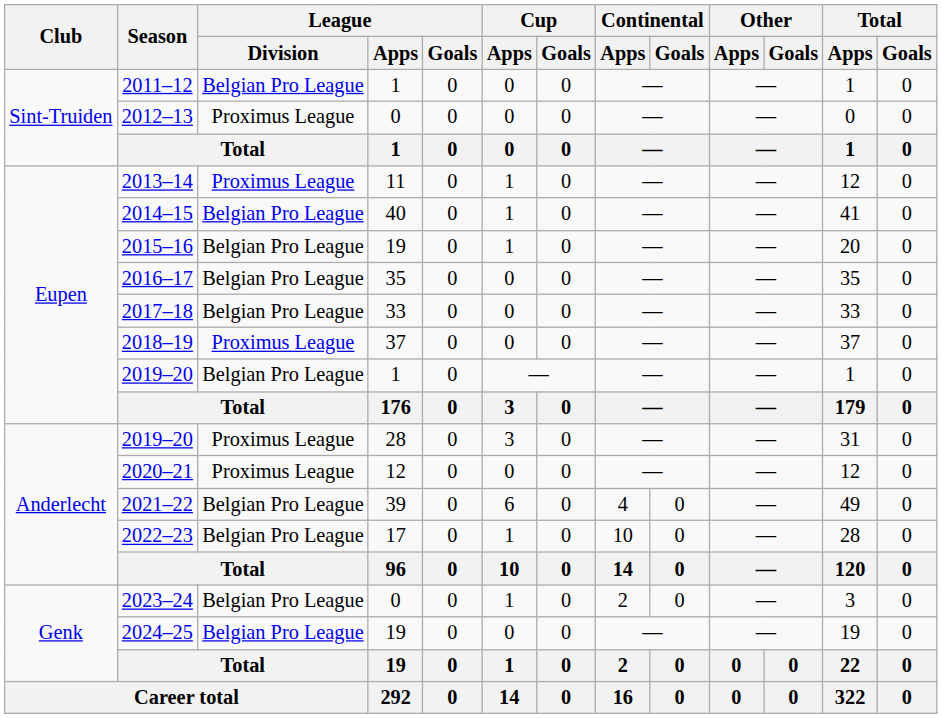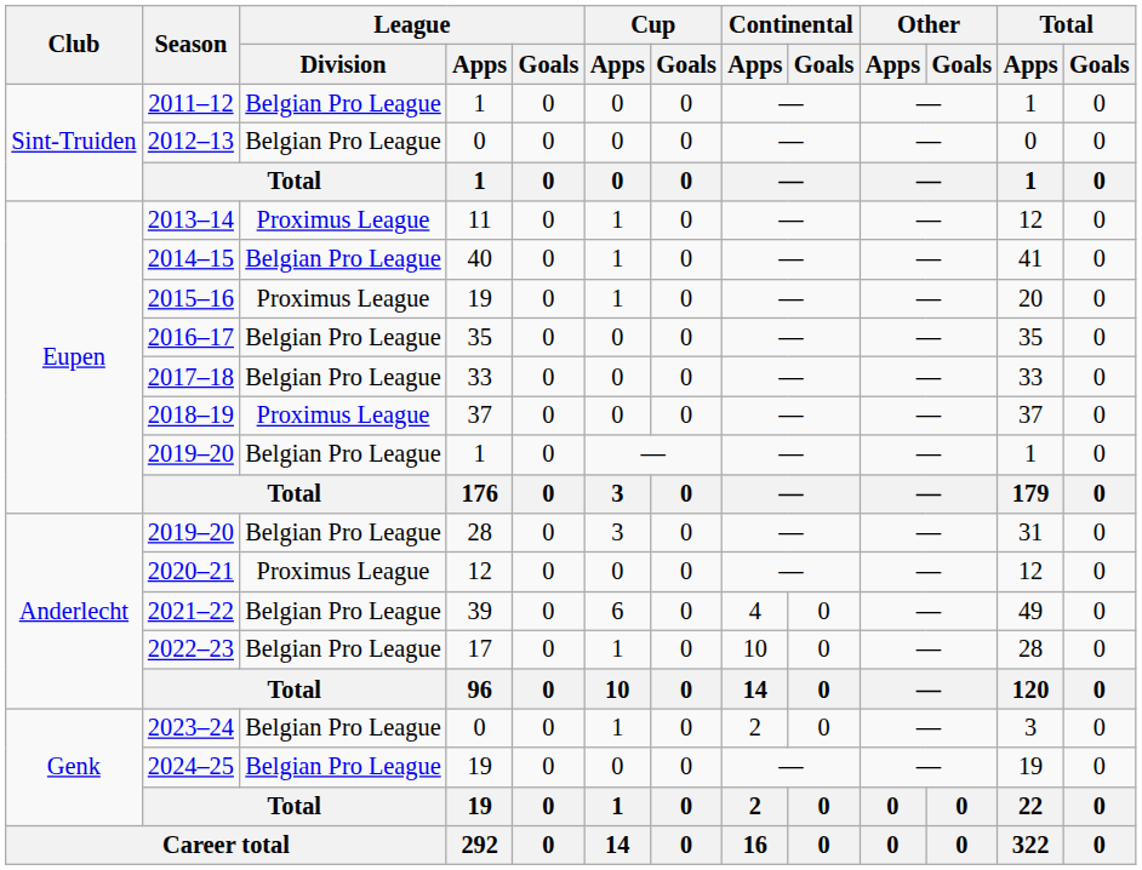 <table class="wikitable" style="text-align:center">
 <tr>
 <th rowspan="2">Club</th>
 <th rowspan="2">Season</th>
 <th colspan="3">League</th>
 <th colspan="2">Cup</th>
 <th colspan="2">Continental</th>
 <th colspan="2">Other</th>
 <th colspan="2">Total</th>
 </tr>
 <tr>
 <th>Division</th>
 <th>Apps</th>
 <th>Goals</th>
 <th>Apps</th>
 <th>Goals</th>
 <th>Apps</th>
 <th>Goals</th>
 <th>Apps</th>
 <th>Goals</th>
 <th>Apps</th>
 <th>Goals</th>
 </tr>
 <tr>
 <td rowspan="3"><a href='#'>Sint-Truiden</a></td>
 <td><a href='#'>2011–12</a></td>
 <td><a href='#'>Belgian Pro League</a></td>
 <td>1</td>
 <td>0</td>
 <td>0</td>
 <td>0</td>
 <td colspan="2">—</td>
 <td colspan="2">—</td>
 <td>1</td>
 <td>0</td>
 </tr>
 <tr>
 <td><a href='#'>2012–13</a></td>
-<td>Proximus League</td>
+<td>Belgian Pro League</td>
 <td>0</td>
 <td>0</td>
 <td>0</td>
 <td>0</td>
 <td colspan="2">—</td>
 <td colspan="2">—</td>
 <td>0</td>
 <td>0</td>
 </tr>
 <tr>
 <th colspan=2>Total</th>
 <th>1</th>
 <th>0</th>
 <th>0</th>
 <th>0</th>
 <th colspan="2">—</th>
 <th colspan="2">—</th>
 <th>1</th>
 <th>0</th>
 </tr>
 <tr>
 <td rowspan="8"><a href='#'>Eupen</a></td>
 <td><a href='#'>2013–14</a></td>
 <td><a href='#'>Proximus League</a></td>
 <td>11</td>
 <td>0</td>
 <td>1</td>
 <td>0</td>
 <td colspan="2">—</td>
 <td colspan="2">—</td>
 <td>12</td>
 <td>0</td>
 </tr>
 <tr>
 <td><a href='#'>2014–15</a></td>
 <td><a href='#'>Belgian Pro League</a></td>
 <td>40</td>
 <td>0</td>
 <td>1</td>
 <td>0</td>
 <td colspan="2">—</td>
 <td colspan="2">—</td>
 <td>41</td>
 <td>0</td>
 </tr>
 <tr>
 <td><a href='#'>2015–16</a></td>
-<td>Belgian Pro League</td>
+<td>Proximus League</td>
 <td>19</td>
 <td>0</td>
 <td>1</td>
 <td>0</td>
 <td colspan="2">—</td>
 <td colspan="2">—</td>
 <td>20</td>
 <td>0</td>
 </tr>
 <tr>
 <td><a href='#'>2016–17</a></td>
 <td>Belgian Pro League</td>
 <td>35</td>
 <td>0</td>
 <td>0</td>
 <td>0</td>
 <td colspan="2">—</td>
 <td colspan="2">—</td>
 <td>35</td>
 <td>0</td>
 </tr>
 <tr>
 <td><a href='#'>2017–18</a></td>
 <td>Belgian Pro League</td>
 <td>33</td>
 <td>0</td>
 <td>0</td>
 <td>0</td>
 <td colspan="2">—</td>
 <td colspan="2">—</td>
 <td>33</td>
 <td>0</td>
 </tr>
 <tr>
 <td><a href='#'>2018–19</a></td>
 <td><a href='#'>Proximus League</a></td>
 <td>37</td>
 <td>0</td>
 <td>0</td>
 <td>0</td>
 <td colspan="2">—</td>
 <td colspan="2">—</td>
 <td>37</td>
 <td>0</td>
 </tr>
 <tr>
 <td><a href='#'>2019–20</a></td>
 <td>Belgian Pro League</td>
 <td>1</td>
 <td>0</td>
 <td colspan="2">—</td>
 <td colspan="2">—</td>
 <td colspan="2">—</td>
 <td>1</td>
 <td>0</td>
 </tr>
 <tr>
 <th colspan=2>Total</th>
 <th>176</th>
 <th>0</th>
 <th>3</th>
 <th>0</th>
 <th colspan="2">—</th>
 <th colspan="2">—</th>
 <th>179</th>
 <th>0</th>
 </tr>
 <tr>
 <td rowspan="5"><a href='#'>Anderlecht</a></td>
 <td><a href='#'>2019–20</a></td>
-<td>Proximus League</td>
+<td>Belgian Pro League</td>
 <td>28</td>
 <td>0</td>
 <td>3</td>
 <td>0</td>
 <td colspan="2">—</td>
 <td colspan="2">—</td>
 <td>31</td>
 <td>0</td>
 </tr>
 <tr>
 <td><a href='#'>2020–21</a></td>
 <td>Proximus League</td>
 <td>12</td>
 <td>0</td>
 <td>0</td>
 <td>0</td>
 <td colspan="2">—</td>
 <td colspan="2">—</td>
 <td>12</td>
 <td>0</td>
 </tr>
 <tr>
 <td><a href='#'>2021–22</a></td>
 <td>Belgian Pro League</td>
 <td>39</td>
 <td>0</td>
 <td>6</td>
 <td>0</td>
 <td>4</td>
 <td>0</td>
 <td colspan="2">—</td>
 <td>49</td>
 <td>0</td>
 </tr>
 <tr>
 <td><a href='#'>2022–23</a></td>
 <td>Belgian Pro League</td>
 <td>17</td>
 <td>0</td>
 <td>1</td>
 <td>0</td>
 <td>10</td>
 <td>0</td>
 <td colspan="2">—</td>
 <td>28</td>
 <td>0</td>
 </tr>
 <tr>
 <th colspan="2">Total</th>
 <th>96</th>
 <th>0</th>
 <th>10</th>
 <th>0</th>
 <th>14</th>
 <th>0</th>
 <th colspan="2">—</th>
 <th>120</th>
 <th>0</th>
 </tr>
 <tr>
 <td rowspan="3"><a href='#'>Genk</a></td>
 <td><a href='#'>2023–24</a></td>
 <td>Belgian Pro League</td>
 <td>0</td>
 <td>0</td>
 <td>1</td>
 <td>0</td>
 <td>2</td>
 <td>0</td>
 <td colspan="2">—</td>
 <td>3</td>
 <td>0</td>
 </tr>
 <tr>
 <td><a href='#'>2024–25</a></td>
 <td><a href='#'>Belgian Pro League</a></td>
 <td>19</td>
 <td>0</td>
 <td>0</td>
 <td>0</td>
 <td colspan="2">—</td>
 <td colspan="2">—</td>
 <td>19</td>
 <td>0</td>
 </tr>
 <tr>
 <th colspan="2">Total</th>
 <th>19</th>
 <th>0</th>
 <th>1</th>
 <th>0</th>
 <th>2</th>
 <th>0</th>
 <th>0</th>
 <th>0</th>
 <th>22</th>
 <th>0</th>
 </tr>
 <tr>
 <th colspan="3">Career total</th>
 <th>292</th>
 <th>0</th>
 <th>14</th>
 <th>0</th>
 <th>16</th>
 <th>0</th>
 <th>0</th>
 <th>0</th>
 <th>322</th>
 <th>0</th>
 </tr>
 </table>
